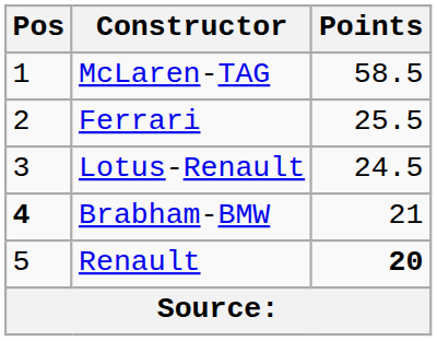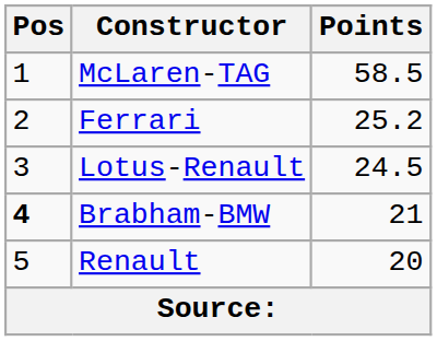 <table class="wikitable" style="font-size: 95%;">
 <tr>
 <th>Pos</th>
 <th>Constructor</th>
 <th>Points</th>
 </tr>
 <tr>
 <td>1</td>
 <td> <a href='#'>McLaren</a>-<a href='#'>TAG</a></td>
 <td align="right">58.5</td>
 </tr>
 <tr>
 <td>2</td>
 <td> <a href='#'>Ferrari</a></td>
-<td align="right">25.5</td>
+<td align="right">25.2</td>
 </tr>
 <tr>
 <td>3</td>
 <td> <a href='#'>Lotus</a>-<a href='#'>Renault</a></td>
 <td align="right">24.5</td>
 </tr>
 <tr>
 <td><strong>4</strong></td>
 <td> <a href='#'>Brabham</a>-<a href='#'>BMW</a></td>
 <td align="right">21</td>
 </tr>
 <tr>
 <td>5</td>
 <td> <a href='#'>Renault</a></td>
-<td align="right"><strong>20</strong></td>
+<td align="right">20</td>
 </tr>
 <tr>
 <th colspan=4>Source: </th>
 </tr>
 </table>
